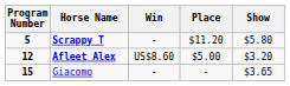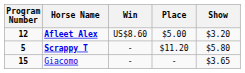 <table class="wikitable sortable" style="font-size:90%">
 <tr>
 <th width="48px">Program <br> Number</th>
 <th width="90px">Horse Name <br></th>
 <th width="58px">Win <br></th>
 <th width="58px">Place <br></th>
 <th width="58px">Show</th>
 </tr>
 <tr>
+<td align=center><strong>12</strong></td>
+<td><strong><a href='#'>Afleet Alex</a></strong></td>
+<td align=center>US$8.60</td>
+<td align=center>$5.00</td>
+<td align=center>$3.20</td>
+</tr>
+<tr>
 <td align=center><strong>5</strong></td>
 <td><strong><a href='#'>Scrappy T</a></strong></td>
 <td align=center>-</td>
 <td align=center>$11.20</td>
 <td align=center>$5.80</td>
-</tr>
-<tr>
-<td align=center><strong>12</strong></td>
-<td><strong><a href='#'>Afleet Alex</a></strong></td>
-<td align=center>US$8.60</td>
-<td align=center>$5.00</td>
-<td align=center>$3.20</td>
 </tr>
 <tr>
 <td align=center><strong>15</strong></td>
 <td><a href='#'>Giacomo</a></td>
 <td align=center>-</td>
 <td align=center>-</td>
 <td align=center>$3.65</td>
 </tr>
 </table>
